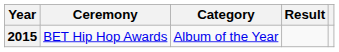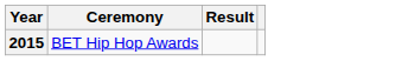 <table class="wikitable plainrowheaders" style="border:none; margin:0;">
 <tr>
 <th scope="col">Year</th>
 <th scope="col">Ceremony</th>
-<th scope="col">Category</th>
 <th scope="col">Result</th>
 <th scope="col" class="unsortable"></th>
 </tr>
 <tr>
 <th scope="row">2015</th>
 <td><a href='#'>BET Hip Hop Awards</a></td>
-<td><a href='#'>Album of the Year</a></td>
 <td></td>
 <td style="text-align:center;"></td>
 </tr>
 </table>
